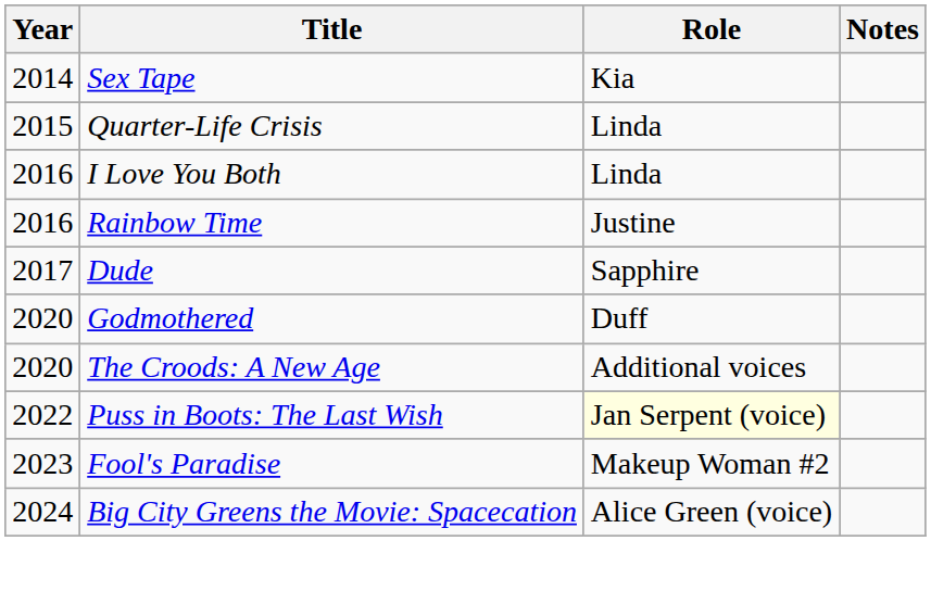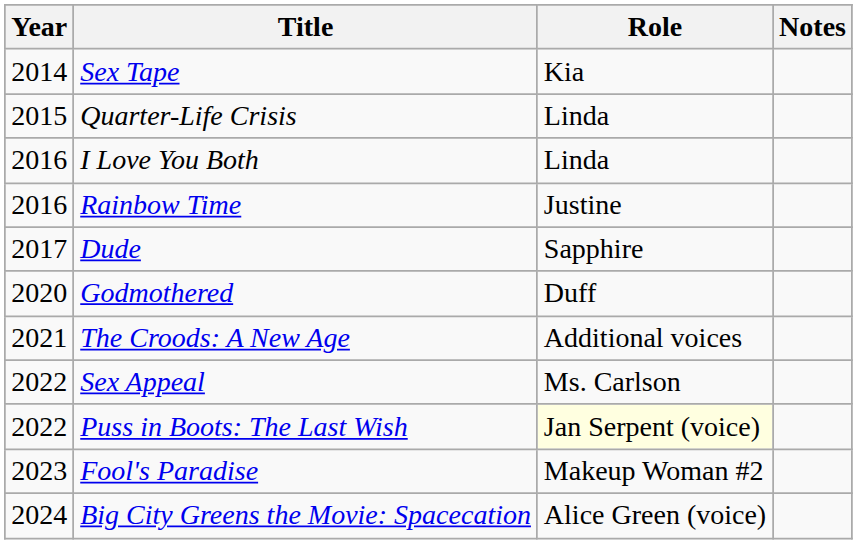 <table class="wikitable">
 <tr>
 <th>Year</th>
 <th>Title</th>
 <th>Role</th>
 <th>Notes</th>
 </tr>
 <tr>
 <td>2014</td>
 <td><em><a href='#'>Sex Tape</a></em></td>
 <td>Kia</td>
 <td></td>
 </tr>
 <tr>
 <td>2015</td>
 <td><em>Quarter-Life Crisis</em></td>
 <td>Linda</td>
 <td></td>
 </tr>
 <tr>
 <td>2016</td>
 <td><em>I Love You Both</em></td>
 <td>Linda</td>
 <td></td>
 </tr>
 <tr>
 <td>2016</td>
 <td><em><a href='#'>Rainbow Time</a></em></td>
 <td>Justine</td>
 <td></td>
 </tr>
 <tr>
 <td>2017</td>
 <td><em><a href='#'>Dude</a></em></td>
 <td>Sapphire</td>
 <td></td>
 </tr>
 <tr>
 <td>2020</td>
 <td><em><a href='#'>Godmothered</a></em></td>
 <td>Duff</td>
 <td></td>
 </tr>
 <tr>
-<td>2020</td>
+<td>2021</td>
 <td><em><a href='#'>The Croods: A New Age</a></em></td>
 <td>Additional voices</td>
+<td></td>
+</tr>
+<tr>
+<td>2022</td>
+<td><em><a href='#'>Sex Appeal</a></em></td>
+<td>Ms. Carlson</td>
 <td></td>
 </tr>
 <tr>
 <td>2022</td>
 <td><em><a href='#'>Puss in Boots: The Last Wish</a></em></td>
 <td style="background: lightyellow;">Jan Serpent (voice)</td>
 <td></td>
 </tr>
 <tr>
 <td>2023</td>
 <td><em><a href='#'>Fool's Paradise</a></em></td>
 <td>Makeup Woman #2</td>
 <td></td>
 </tr>
 <tr>
 <td>2024</td>
 <td><em><a href='#'>Big City Greens the Movie: Spacecation</a></em></td>
 <td>Alice Green (voice)</td>
 <td></td>
 </tr>
 </table>
